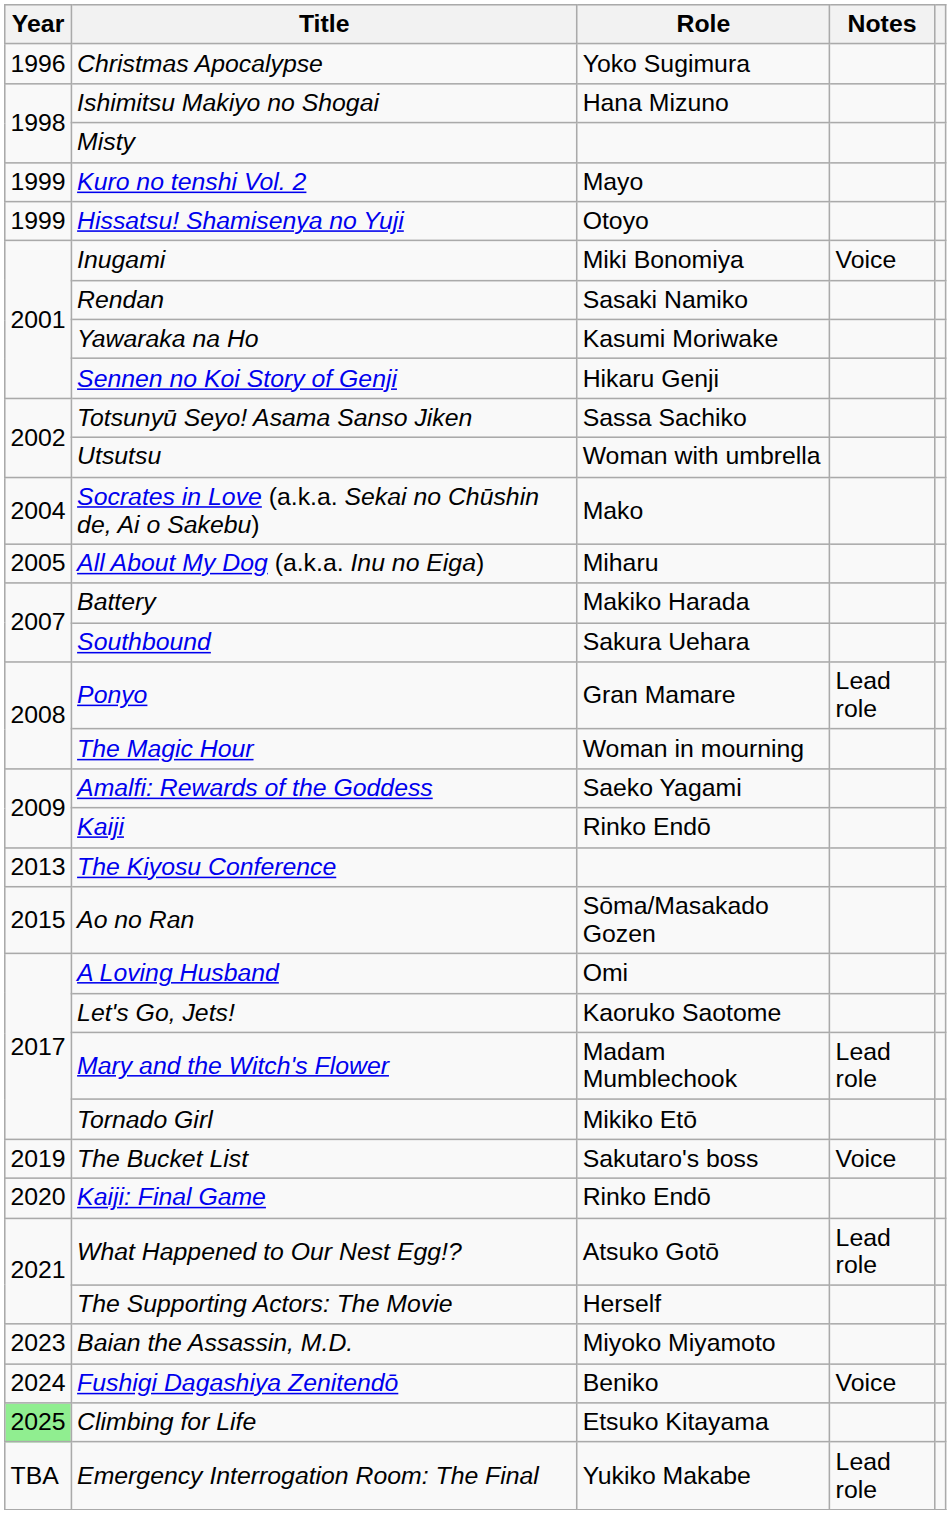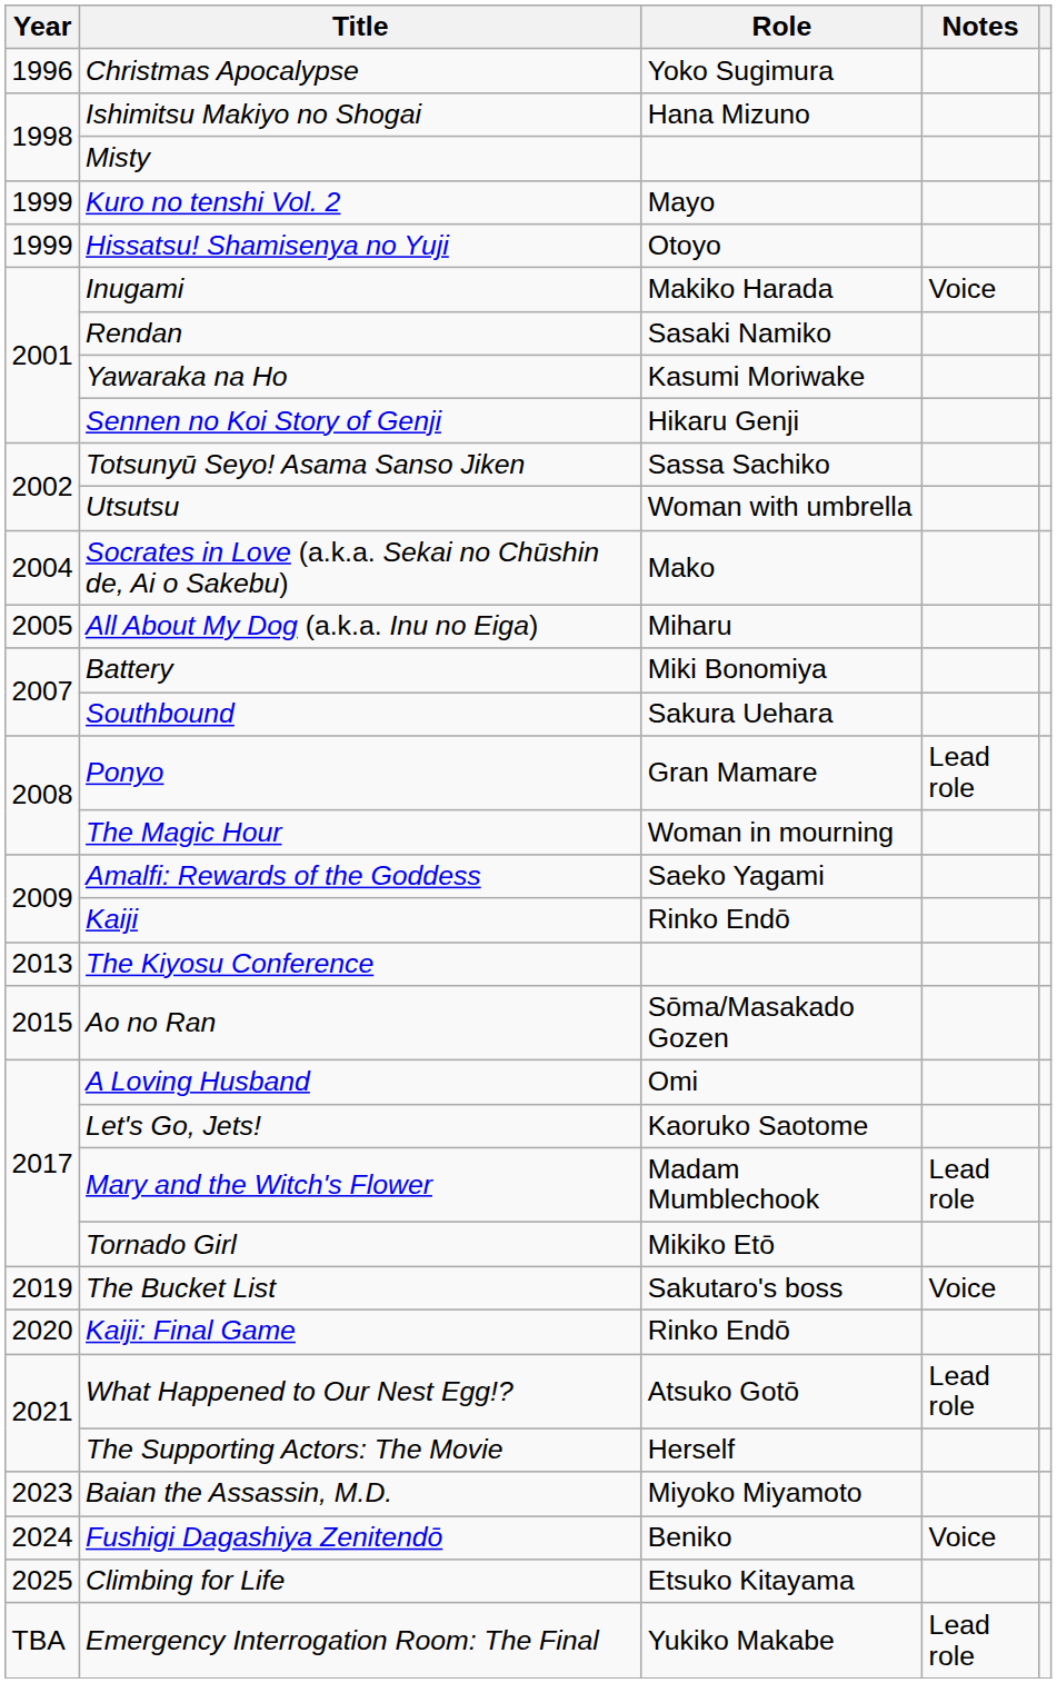 <table class="wikitable">
 <tr>
 <th>Year</th>
 <th>Title</th>
 <th>Role</th>
 <th>Notes</th>
 <th></th>
 </tr>
 <tr>
 <td>1996</td>
 <td><em>Christmas Apocalypse</em></td>
 <td>Yoko Sugimura</td>
 <td></td>
 <td></td>
 </tr>
 <tr>
 <td rowspan="2">1998</td>
 <td><em>Ishimitsu Makiyo no Shogai</em></td>
 <td>Hana Mizuno</td>
 <td></td>
 <td></td>
 </tr>
 <tr>
 <td><em>Misty</em></td>
 <td></td>
 <td></td>
 <td></td>
 </tr>
 <tr>
 <td>1999</td>
 <td><em><a href='#'>Kuro no tenshi Vol. 2</a></em></td>
 <td>Mayo</td>
 <td></td>
 <td></td>
 </tr>
 <tr>
 <td>1999</td>
 <td><em><a href='#'>Hissatsu! Shamisenya no Yuji</a></em></td>
 <td>Otoyo</td>
 <td></td>
 <td></td>
 </tr>
 <tr>
 <td rowspan="4">2001</td>
 <td><em>Inugami</em></td>
-<td>Miki Bonomiya</td>
+<td>Makiko Harada</td>
 <td>Voice</td>
 <td></td>
 </tr>
 <tr>
 <td><em>Rendan</em></td>
 <td>Sasaki Namiko</td>
 <td></td>
 <td></td>
 </tr>
 <tr>
 <td><em>Yawaraka na Ho</em></td>
 <td>Kasumi Moriwake</td>
 <td></td>
 <td></td>
 </tr>
 <tr>
 <td><em><a href='#'>Sennen no Koi Story of Genji</a></em></td>
 <td>Hikaru Genji</td>
 <td></td>
 <td></td>
 </tr>
 <tr>
 <td rowspan="2">2002</td>
 <td><em>Totsunyū Seyo! Asama Sanso Jiken</em></td>
 <td>Sassa Sachiko</td>
 <td></td>
 <td></td>
 </tr>
 <tr>
 <td><em>Utsutsu</em></td>
 <td>Woman with umbrella</td>
 <td></td>
 <td></td>
 </tr>
 <tr>
 <td>2004</td>
 <td><em><a href='#'>Socrates in Love</a></em> (a.k.a. <em>Sekai no Chūshin de, Ai o Sakebu</em>)</td>
 <td>Mako</td>
 <td></td>
 <td></td>
 </tr>
 <tr>
 <td>2005</td>
 <td><em><a href='#'>All About My Dog</a></em> (a.k.a. <em>Inu no Eiga</em>)</td>
 <td>Miharu</td>
 <td></td>
 <td></td>
 </tr>
 <tr>
 <td rowspan="2">2007</td>
 <td><em>Battery</em></td>
-<td>Makiko Harada</td>
+<td>Miki Bonomiya</td>
 <td></td>
 <td></td>
 </tr>
 <tr>
 <td><em><a href='#'>Southbound</a></em></td>
 <td>Sakura Uehara</td>
 <td></td>
 <td></td>
 </tr>
 <tr>
 <td rowspan="2">2008</td>
 <td><em><a href='#'>Ponyo</a></em></td>
 <td>Gran Mamare</td>
 <td>Lead role</td>
 <td></td>
 </tr>
 <tr>
 <td><em><a href='#'>The Magic Hour</a></em></td>
 <td>Woman in mourning</td>
 <td></td>
 <td></td>
 </tr>
 <tr>
 <td rowspan="2">2009</td>
 <td><em><a href='#'>Amalfi: Rewards of the Goddess</a></em></td>
 <td>Saeko Yagami</td>
 <td></td>
 <td></td>
 </tr>
 <tr>
 <td><em><a href='#'>Kaiji</a></em></td>
 <td>Rinko Endō</td>
 <td></td>
 <td></td>
 </tr>
 <tr>
 <td>2013</td>
 <td><em><a href='#'>The Kiyosu Conference</a></em></td>
 <td></td>
 <td></td>
 <td></td>
 </tr>
 <tr>
 <td>2015</td>
 <td><em>Ao no Ran</em></td>
 <td>Sōma/Masakado Gozen</td>
 <td></td>
 <td></td>
 </tr>
 <tr>
 <td rowspan="4">2017</td>
 <td><em><a href='#'>A Loving Husband</a></em></td>
 <td>Omi</td>
 <td></td>
 <td></td>
 </tr>
 <tr>
 <td><em>Let's Go, Jets!</em></td>
 <td>Kaoruko Saotome</td>
 <td></td>
 <td></td>
 </tr>
 <tr>
 <td><em><a href='#'>Mary and the Witch's Flower</a></em></td>
 <td>Madam Mumblechook</td>
 <td>Lead role</td>
 <td></td>
 </tr>
 <tr>
 <td><em>Tornado Girl</em></td>
 <td>Mikiko Etō</td>
 <td></td>
 <td></td>
 </tr>
 <tr>
 <td>2019</td>
 <td><em>The Bucket List</em></td>
 <td>Sakutaro's boss</td>
 <td>Voice</td>
 <td></td>
 </tr>
 <tr>
 <td>2020</td>
 <td><em><a href='#'>Kaiji: Final Game</a></em></td>
 <td>Rinko Endō</td>
 <td></td>
 <td></td>
 </tr>
 <tr>
 <td rowspan="2">2021</td>
 <td><em>What Happened to Our Nest Egg!?</em></td>
 <td>Atsuko Gotō</td>
 <td>Lead role</td>
 <td></td>
 </tr>
 <tr>
 <td><em>The Supporting Actors: The Movie</em></td>
 <td>Herself</td>
 <td></td>
 <td></td>
 </tr>
 <tr>
 <td>2023</td>
 <td><em>Baian the Assassin, M.D.</em></td>
 <td>Miyoko Miyamoto</td>
 <td></td>
 <td></td>
 </tr>
 <tr>
 <td>2024</td>
 <td><em><a href='#'>Fushigi Dagashiya Zenitendō</a></em></td>
 <td>Beniko</td>
 <td>Voice</td>
 <td></td>
 </tr>
 <tr>
-<td style="background: lightgreen;">2025</td>
+<td>2025</td>
 <td><em>Climbing for Life</em></td>
 <td>Etsuko Kitayama</td>
 <td></td>
 <td></td>
 </tr>
 <tr>
 <td>TBA</td>
 <td><em>Emergency Interrogation Room: The Final</em></td>
 <td>Yukiko Makabe</td>
 <td>Lead role</td>
 <td></td>
 </tr>
 <tr>
 </tr>
 </table>
